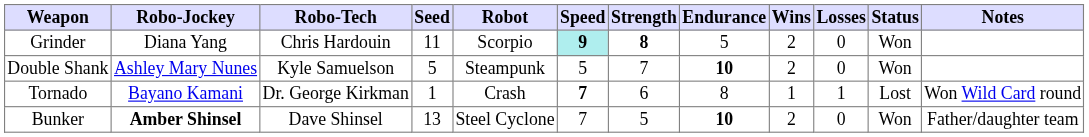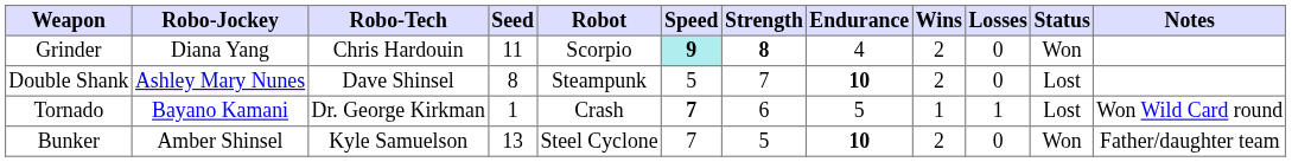 <table class="toccolours sortable" border="1" cellspacing="0" cellpadding="2" style="margin:auto; text-align:center; border-collapse:collapse; margin-left:0; margin-right:auto;">
 <tr style="background:#ddddff;">
 <th>Weapon</th>
 <th>Robo-Jockey</th>
 <th>Robo-Tech</th>
 <th>Seed</th>
 <th>Robot</th>
 <th>Speed</th>
 <th>Strength</th>
 <th>Endurance</th>
 <th>Wins</th>
 <th>Losses</th>
 <th>Status</th>
 <th>Notes</th>
 </tr>
 <tr>
 <td>Grinder</td>
 <td>Diana Yang</td>
 <td>Chris Hardouin</td>
 <td>11</td>
 <td>Scorpio</td>
 <td style="background: paleturquoise;"><strong>9</strong></td>
 <td><strong>8</strong></td>
-<td>5</td>
+<td>4</td>
 <td>2</td>
 <td>0</td>
 <td>Won</td>
 <td></td>
 </tr>
 <tr>
 <td>Double Shank</td>
 <td><a href='#'>Ashley Mary Nunes</a></td>
-<td>Kyle Samuelson</td>
-<td>5</td>
+<td>Dave Shinsel</td>
+<td>8</td>
 <td>Steampunk</td>
 <td>5</td>
 <td>7</td>
 <td><strong>10</strong></td>
 <td>2</td>
 <td>0</td>
-<td>Won</td>
+<td>Lost</td>
 <td></td>
 </tr>
 <tr>
 <td>Tornado</td>
 <td><a href='#'>Bayano Kamani</a></td>
 <td>Dr. George Kirkman</td>
 <td>1</td>
 <td>Crash</td>
 <td><strong>7</strong></td>
 <td>6</td>
-<td>8</td>
+<td>5</td>
 <td>1</td>
 <td>1</td>
 <td>Lost</td>
 <td>Won <a href='#'>Wild Card</a> round</td>
 </tr>
 <tr>
 <td>Bunker</td>
-<td><strong>Amber Shinsel</strong></td>
-<td>Dave Shinsel</td>
+<td>Amber Shinsel</td>
+<td>Kyle Samuelson</td>
 <td>13</td>
 <td>Steel Cyclone</td>
 <td>7</td>
 <td>5</td>
 <td><strong>10</strong></td>
 <td>2</td>
 <td>0</td>
 <td>Won</td>
 <td>Father/daughter team</td>
 </tr>
 </table>
